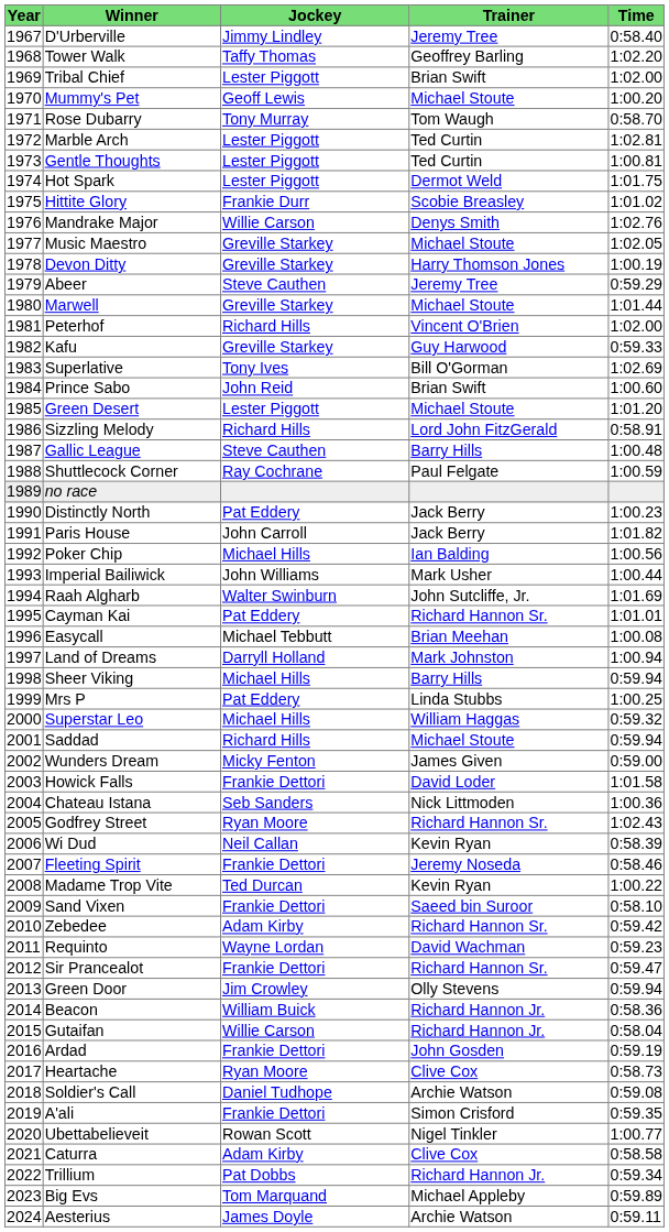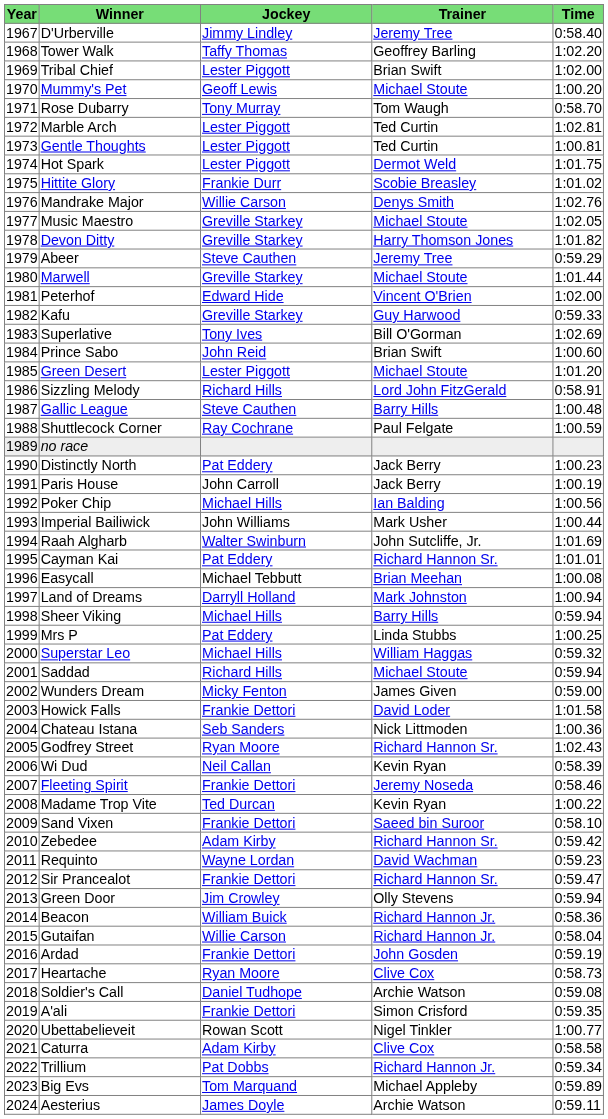 <table class = "sortable" | border="1" style="border-collapse: collapse; font-size:90%">
 <tr bgcolor="#77dd77" align="center">
 <th>Year</th>
 <th>Winner</th>
 <th>Jockey</th>
 <th>Trainer</th>
 <th>Time</th>
 </tr>
 <tr>
 <td>1967</td>
 <td width=160px>D'Urberville</td>
 <td width=170px><a href='#'>Jimmy Lindley</a></td>
 <td width=180px><a href='#'>Jeremy Tree</a></td>
 <td>0:58.40</td>
 </tr>
 <tr>
 <td>1968</td>
 <td>Tower Walk</td>
 <td><a href='#'>Taffy Thomas</a></td>
 <td>Geoffrey Barling</td>
 <td>1:02.20</td>
 </tr>
 <tr>
 <td>1969</td>
 <td>Tribal Chief</td>
 <td><a href='#'>Lester Piggott</a></td>
 <td>Brian Swift</td>
 <td>1:02.00</td>
 </tr>
 <tr>
 <td>1970</td>
 <td><a href='#'>Mummy's Pet</a></td>
 <td><a href='#'>Geoff Lewis</a></td>
 <td><a href='#'>Michael Stoute</a></td>
 <td>1:00.20</td>
 </tr>
 <tr>
 <td>1971</td>
 <td>Rose Dubarry</td>
 <td><a href='#'>Tony Murray</a></td>
 <td>Tom Waugh</td>
 <td>0:58.70</td>
 </tr>
 <tr>
 <td>1972</td>
 <td>Marble Arch</td>
 <td><a href='#'>Lester Piggott</a></td>
 <td>Ted Curtin</td>
 <td>1:02.81</td>
 </tr>
 <tr>
 <td>1973</td>
 <td><a href='#'>Gentle Thoughts</a></td>
 <td><a href='#'>Lester Piggott</a></td>
 <td>Ted Curtin</td>
 <td>1:00.81</td>
 </tr>
 <tr>
 <td>1974</td>
 <td>Hot Spark</td>
 <td><a href='#'>Lester Piggott</a></td>
 <td><a href='#'>Dermot Weld</a></td>
 <td>1:01.75</td>
 </tr>
 <tr>
 <td>1975</td>
 <td><a href='#'>Hittite Glory</a></td>
 <td><a href='#'>Frankie Durr</a></td>
 <td><a href='#'>Scobie Breasley</a></td>
 <td>1:01.02</td>
 </tr>
 <tr>
 <td>1976</td>
 <td>Mandrake Major</td>
 <td><a href='#'>Willie Carson</a></td>
 <td><a href='#'>Denys Smith</a></td>
 <td>1:02.76</td>
 </tr>
 <tr>
 <td>1977</td>
 <td>Music Maestro</td>
 <td><a href='#'>Greville Starkey</a></td>
 <td><a href='#'>Michael Stoute</a></td>
 <td>1:02.05</td>
 </tr>
 <tr>
 <td>1978</td>
 <td><a href='#'>Devon Ditty</a></td>
 <td><a href='#'>Greville Starkey</a></td>
 <td><a href='#'>Harry Thomson Jones</a></td>
-<td>1:00.19</td>
+<td>1:01.82</td>
 </tr>
 <tr>
 <td>1979</td>
 <td>Abeer</td>
 <td><a href='#'>Steve Cauthen</a></td>
 <td><a href='#'>Jeremy Tree</a></td>
 <td>0:59.29</td>
 </tr>
 <tr>
 <td>1980</td>
 <td><a href='#'>Marwell</a></td>
 <td><a href='#'>Greville Starkey</a></td>
 <td><a href='#'>Michael Stoute</a></td>
 <td>1:01.44</td>
 </tr>
 <tr>
 <td>1981</td>
 <td>Peterhof</td>
-<td><a href='#'>Richard Hills</a></td>
+<td><a href='#'>Edward Hide</a></td>
 <td><a href='#'>Vincent O'Brien</a></td>
 <td>1:02.00</td>
 </tr>
 <tr>
 <td>1982</td>
 <td>Kafu</td>
 <td><a href='#'>Greville Starkey</a></td>
 <td><a href='#'>Guy Harwood</a></td>
 <td>0:59.33</td>
 </tr>
 <tr>
 <td>1983</td>
 <td>Superlative</td>
 <td><a href='#'>Tony Ives</a></td>
 <td>Bill O'Gorman</td>
 <td>1:02.69</td>
 </tr>
 <tr>
 <td>1984</td>
 <td>Prince Sabo</td>
 <td><a href='#'>John Reid</a></td>
 <td>Brian Swift</td>
 <td>1:00.60</td>
 </tr>
 <tr>
 <td>1985</td>
 <td><a href='#'>Green Desert</a></td>
 <td><a href='#'>Lester Piggott</a></td>
 <td><a href='#'>Michael Stoute</a></td>
 <td>1:01.20</td>
 </tr>
 <tr>
 <td>1986</td>
 <td>Sizzling Melody</td>
 <td><a href='#'>Richard Hills</a></td>
 <td><a href='#'>Lord John FitzGerald</a></td>
 <td>0:58.91</td>
 </tr>
 <tr>
 <td>1987</td>
 <td><a href='#'>Gallic League</a></td>
 <td><a href='#'>Steve Cauthen</a></td>
 <td><a href='#'>Barry Hills</a></td>
 <td>1:00.48</td>
 </tr>
 <tr>
 <td>1988</td>
 <td>Shuttlecock Corner</td>
 <td><a href='#'>Ray Cochrane</a></td>
 <td>Paul Felgate</td>
 <td>1:00.59</td>
 </tr>
 <tr bgcolor="#eeeeee">
 <td>1989</td>
 <td><em>no race</em> </td>
 <td></td>
 <td></td>
 <td></td>
 </tr>
 <tr>
 <td>1990</td>
 <td>Distinctly North</td>
 <td><a href='#'>Pat Eddery</a></td>
 <td>Jack Berry</td>
 <td>1:00.23</td>
 </tr>
 <tr>
 <td>1991</td>
 <td>Paris House</td>
 <td>John Carroll</td>
 <td>Jack Berry</td>
-<td>1:01.82</td>
+<td>1:00.19</td>
 </tr>
 <tr>
 <td>1992</td>
 <td>Poker Chip</td>
 <td><a href='#'>Michael Hills</a></td>
 <td><a href='#'>Ian Balding</a></td>
 <td>1:00.56</td>
 </tr>
 <tr>
 <td>1993</td>
 <td>Imperial Bailiwick</td>
 <td>John Williams</td>
 <td>Mark Usher</td>
 <td>1:00.44</td>
 </tr>
 <tr>
 <td>1994</td>
 <td>Raah Algharb</td>
 <td><a href='#'>Walter Swinburn</a></td>
 <td>John Sutcliffe, Jr.</td>
 <td>1:01.69</td>
 </tr>
 <tr>
 <td>1995</td>
 <td>Cayman Kai</td>
 <td><a href='#'>Pat Eddery</a></td>
 <td><a href='#'>Richard Hannon Sr.</a></td>
 <td>1:01.01</td>
 </tr>
 <tr>
 <td>1996</td>
 <td>Easycall</td>
 <td>Michael Tebbutt</td>
 <td><a href='#'>Brian Meehan</a></td>
 <td>1:00.08</td>
 </tr>
 <tr>
 <td>1997</td>
 <td>Land of Dreams</td>
 <td><a href='#'>Darryll Holland</a></td>
 <td><a href='#'>Mark Johnston</a></td>
 <td>1:00.94</td>
 </tr>
 <tr>
 <td>1998</td>
 <td>Sheer Viking</td>
 <td><a href='#'>Michael Hills</a></td>
 <td><a href='#'>Barry Hills</a></td>
 <td>0:59.94</td>
 </tr>
 <tr>
 <td>1999</td>
 <td>Mrs P</td>
 <td><a href='#'>Pat Eddery</a></td>
 <td>Linda Stubbs</td>
 <td>1:00.25</td>
 </tr>
 <tr>
 <td>2000</td>
 <td><a href='#'>Superstar Leo</a></td>
 <td><a href='#'>Michael Hills</a></td>
 <td><a href='#'>William Haggas</a></td>
 <td>0:59.32</td>
 </tr>
 <tr>
 <td>2001</td>
 <td>Saddad</td>
 <td><a href='#'>Richard Hills</a></td>
 <td><a href='#'>Michael Stoute</a></td>
 <td>0:59.94</td>
 </tr>
 <tr>
 <td>2002</td>
 <td>Wunders Dream</td>
 <td><a href='#'>Micky Fenton</a></td>
 <td>James Given</td>
 <td>0:59.00</td>
 </tr>
 <tr>
 <td>2003</td>
 <td>Howick Falls</td>
 <td><a href='#'>Frankie Dettori</a></td>
 <td><a href='#'>David Loder</a></td>
 <td>1:01.58</td>
 </tr>
 <tr>
 <td>2004</td>
 <td>Chateau Istana </td>
 <td><a href='#'>Seb Sanders</a></td>
 <td>Nick Littmoden</td>
 <td>1:00.36</td>
 </tr>
 <tr>
 <td>2005</td>
 <td>Godfrey Street</td>
 <td><a href='#'>Ryan Moore</a></td>
 <td><a href='#'>Richard Hannon Sr.</a></td>
 <td>1:02.43</td>
 </tr>
 <tr>
 <td>2006</td>
 <td>Wi Dud </td>
 <td><a href='#'>Neil Callan</a></td>
 <td>Kevin Ryan</td>
 <td>0:58.39</td>
 </tr>
 <tr>
 <td>2007</td>
 <td><a href='#'>Fleeting Spirit</a></td>
 <td><a href='#'>Frankie Dettori</a></td>
 <td><a href='#'>Jeremy Noseda</a></td>
 <td>0:58.46</td>
 </tr>
 <tr>
 <td>2008</td>
 <td>Madame Trop Vite</td>
 <td><a href='#'>Ted Durcan</a></td>
 <td>Kevin Ryan</td>
 <td>1:00.22</td>
 </tr>
 <tr>
 <td>2009</td>
 <td>Sand Vixen</td>
 <td><a href='#'>Frankie Dettori</a></td>
 <td><a href='#'>Saeed bin Suroor</a></td>
 <td>0:58.10</td>
 </tr>
 <tr>
 <td>2010</td>
 <td>Zebedee</td>
 <td><a href='#'>Adam Kirby</a></td>
 <td><a href='#'>Richard Hannon Sr.</a></td>
 <td>0:59.42</td>
 </tr>
 <tr>
 <td>2011</td>
 <td>Requinto</td>
 <td><a href='#'>Wayne Lordan</a></td>
 <td><a href='#'>David Wachman</a></td>
 <td>0:59.23</td>
 </tr>
 <tr>
 <td>2012</td>
 <td>Sir Prancealot</td>
 <td><a href='#'>Frankie Dettori</a></td>
 <td><a href='#'>Richard Hannon Sr.</a></td>
 <td>0:59.47</td>
 </tr>
 <tr>
 <td>2013</td>
 <td>Green Door</td>
 <td><a href='#'>Jim Crowley</a></td>
 <td>Olly Stevens</td>
 <td>0:59.94</td>
 </tr>
 <tr>
 <td>2014</td>
 <td>Beacon</td>
 <td><a href='#'>William Buick</a></td>
 <td><a href='#'>Richard Hannon Jr.</a></td>
 <td>0:58.36</td>
 </tr>
 <tr>
 <td>2015</td>
 <td>Gutaifan</td>
 <td><a href='#'>Willie Carson</a></td>
 <td><a href='#'>Richard Hannon Jr.</a></td>
 <td>0:58.04</td>
 </tr>
 <tr>
 <td>2016</td>
 <td>Ardad</td>
 <td><a href='#'>Frankie Dettori</a></td>
 <td><a href='#'>John Gosden</a></td>
 <td>0:59.19</td>
 </tr>
 <tr>
 <td>2017</td>
 <td>Heartache</td>
 <td><a href='#'>Ryan Moore</a></td>
 <td><a href='#'>Clive Cox</a></td>
 <td>0:58.73</td>
 </tr>
 <tr>
 <td>2018</td>
 <td>Soldier's Call</td>
 <td><a href='#'>Daniel Tudhope</a></td>
 <td>Archie Watson</td>
 <td>0:59.08</td>
 </tr>
 <tr>
 <td>2019</td>
 <td>A'ali</td>
 <td><a href='#'>Frankie Dettori</a></td>
 <td>Simon Crisford</td>
 <td>0:59.35</td>
 </tr>
 <tr>
 <td>2020</td>
 <td>Ubettabelieveit</td>
 <td>Rowan Scott</td>
 <td>Nigel Tinkler</td>
 <td>1:00.77</td>
 </tr>
 <tr>
 <td>2021</td>
 <td>Caturra</td>
 <td><a href='#'>Adam Kirby</a></td>
 <td><a href='#'>Clive Cox</a></td>
 <td>0:58.58</td>
 </tr>
 <tr>
 <td>2022</td>
 <td>Trillium</td>
 <td><a href='#'>Pat Dobbs</a></td>
 <td><a href='#'>Richard Hannon Jr.</a></td>
 <td>0:59.34</td>
 </tr>
 <tr>
 <td>2023</td>
 <td>Big Evs</td>
 <td><a href='#'>Tom Marquand</a></td>
 <td>Michael Appleby</td>
 <td>0:59.89</td>
 </tr>
 <tr>
 <td>2024</td>
 <td>Aesterius</td>
 <td><a href='#'>James Doyle</a></td>
 <td>Archie Watson</td>
 <td>0:59.11</td>
 </tr>
 </table>
